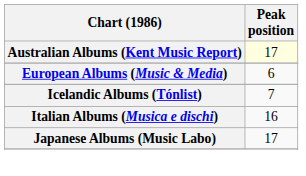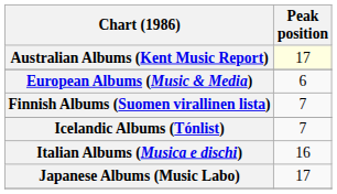 <table class="wikitable sortable plainrowheaders" style="text-align:center">
 <tr>
 <th scope="col">Chart (1986)</th>
 <th scope="col">Peak<br>position</th>
 </tr>
 <tr>
 <th scope="row">Australian Albums (<a href='#'>Kent Music Report</a>)</th>
 <td style="background: lightyellow;">17</td>
 </tr>
 <tr>
 </tr>
 <tr>
 </tr>
 <tr>
 </tr>
 <tr>
 <th scope="row"><a href='#'>European Albums</a> (<em><a href='#'>Music & Media</a></em>)</th>
 <td>6</td>
+</tr>
+<tr>
+<th scope="row">Finnish Albums (<a href='#'>Suomen virallinen lista</a>)</th>
+<td>7</td>
 </tr>
 <tr>
 </tr>
 <tr>
 <th scope="row">Icelandic Albums (<a href='#'>Tónlist</a>)</th>
 <td>7</td>
 </tr>
 <tr>
 <th scope="row">Italian Albums (<em><a href='#'>Musica e dischi</a></em>)</th>
 <td>16</td>
 </tr>
 <tr>
 <th scope="row">Japanese Albums (Music Labo)</th>
 <td>17</td>
 </tr>
 <tr>
 </tr>
 <tr>
 </tr>
 <tr>
 </tr>
 <tr>
 </tr>
 <tr>
 </tr>
 <tr>
 </tr>
 </table>
